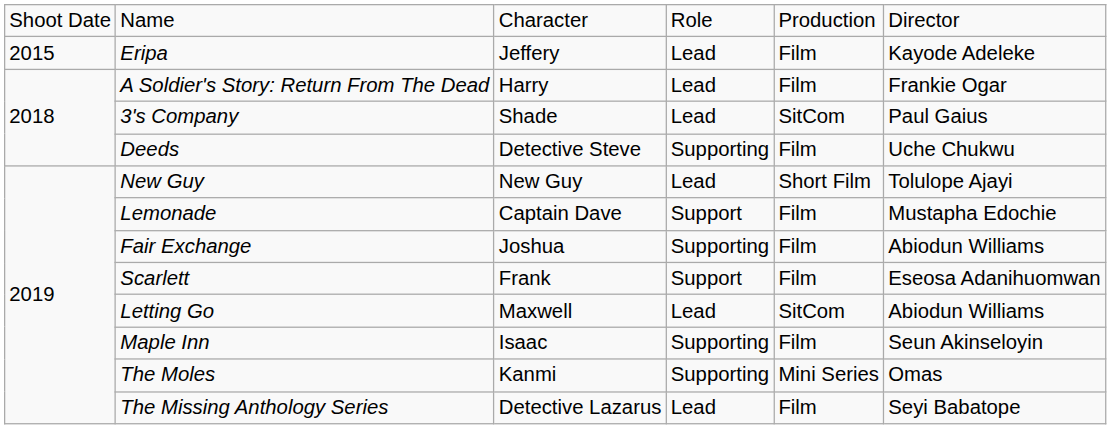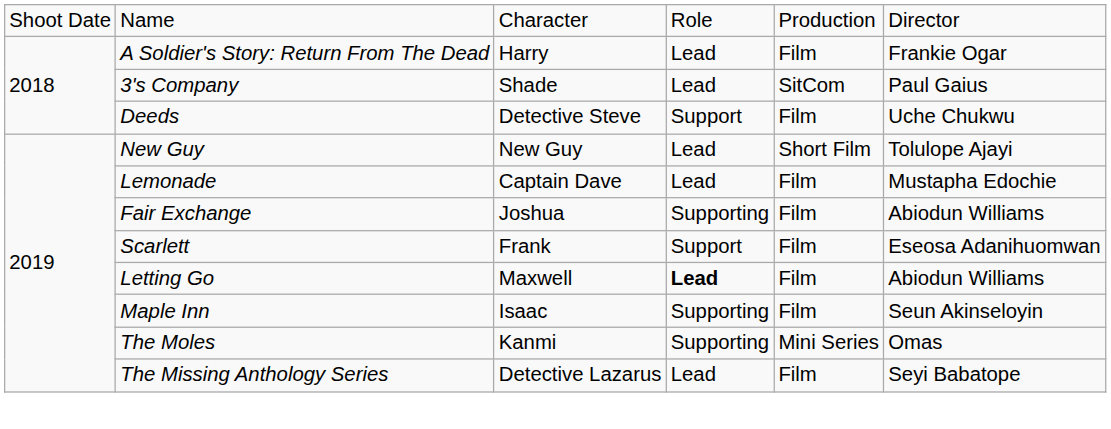 <table class="wikitable">
 <tr>
 <td>Shoot Date</td>
 <td>Name</td>
 <td>Character</td>
 <td>Role</td>
 <td>Production</td>
 <td>Director</td>
-</tr>
-<tr>
-<td>2015</td>
-<td><em>Eripa</em></td>
-<td>Jeffery</td>
-<td>Lead</td>
-<td>Film</td>
-<td>Kayode Adeleke</td>
 </tr>
 <tr>
 <td rowspan="3">2018</td>
 <td><em>A Soldier's Story: Return From The Dead</em></td>
 <td>Harry</td>
 <td>Lead</td>
 <td>Film</td>
 <td>Frankie Ogar</td>
 </tr>
 <tr>
 <td><em>3's Company</em></td>
 <td>Shade</td>
 <td>Lead</td>
 <td>SitCom</td>
 <td>Paul Gaius</td>
 </tr>
 <tr>
 <td><em>Deeds</em></td>
 <td>Detective Steve</td>
-<td>Supporting</td>
+<td>Support</td>
 <td>Film</td>
 <td>Uche Chukwu</td>
 </tr>
 <tr>
 <td rowspan="8">2019</td>
 <td><em>New Guy</em></td>
 <td>New Guy</td>
 <td>Lead</td>
 <td>Short Film</td>
 <td>Tolulope Ajayi</td>
 </tr>
 <tr>
 <td><em>Lemonade</em></td>
 <td>Captain Dave</td>
-<td>Support</td>
+<td>Lead</td>
 <td>Film</td>
 <td>Mustapha Edochie</td>
 </tr>
 <tr>
 <td><em>Fair Exchange</em></td>
 <td>Joshua</td>
 <td>Supporting</td>
 <td>Film</td>
 <td>Abiodun Williams</td>
 </tr>
 <tr>
 <td><em>Scarlett</em></td>
 <td>Frank</td>
 <td>Support</td>
 <td>Film</td>
 <td>Eseosa Adanihuomwan</td>
 </tr>
 <tr>
 <td><em>Letting Go</em></td>
 <td>Maxwell</td>
-<td>Lead</td>
-<td>SitCom</td>
+<td><strong>Lead</strong></td>
+<td>Film</td>
 <td>Abiodun Williams</td>
 </tr>
 <tr>
 <td><em>Maple Inn</em></td>
 <td>Isaac</td>
 <td>Supporting</td>
 <td>Film</td>
 <td>Seun Akinseloyin</td>
 </tr>
 <tr>
 <td><em>The Moles</em></td>
 <td>Kanmi</td>
 <td>Supporting</td>
 <td>Mini Series</td>
 <td>Omas</td>
 </tr>
 <tr>
 <td><em>The Missing Anthology Series</em></td>
 <td>Detective Lazarus</td>
 <td>Lead</td>
 <td>Film</td>
 <td>Seyi Babatope</td>
 </tr>
 </table>
